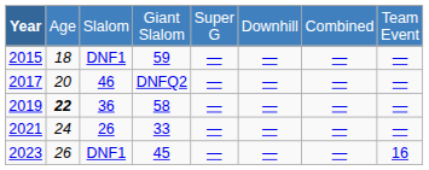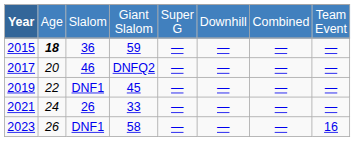 <table class="wikitable" style="font-size:95%; text-align:center; border:grey solid 1px; border-collapse:collapse;" width="50%">
 <tr style="background-color:#369; color:white;">
 <td rowspan="2" colspan="1" width="5%"><strong>Year</strong></td>
 </tr>
 <tr style="background-color:#4180be; color:white;">
 <td width="5%">Age</td>
 <td width="5%">Slalom</td>
 <td width="5%">Giant<br>Slalom</td>
 <td width="5%">Super G</td>
 <td width="5%">Downhill</td>
 <td width="5%">Combined</td>
 <td width="5%">Team Event</td>
 </tr>
 <tr style="background-color:#8CB2D8; color:white;">
 </tr>
 <tr>
 <td><a href='#'>2015</a></td>
-<td><em>18</em></td>
-<td><a href='#'>DNF1</a></td>
+<td><strong><em>18</em></strong></td>
+<td><a href='#'>36</a></td>
 <td><a href='#'>59</a></td>
 <td><a href='#'>—</a></td>
 <td><a href='#'>—</a></td>
 <td><a href='#'>—</a></td>
 <td><a href='#'>—</a></td>
 </tr>
 <tr>
 <td><a href='#'>2017</a></td>
 <td><em>20</em></td>
 <td><a href='#'>46</a></td>
 <td><a href='#'>DNFQ2</a></td>
 <td><a href='#'>—</a></td>
 <td><a href='#'>—</a></td>
 <td><a href='#'>—</a></td>
 <td><a href='#'>—</a></td>
 </tr>
 <tr>
 <td><a href='#'>2019</a></td>
-<td><strong><em>22</em></strong></td>
-<td><a href='#'>36</a></td>
-<td><a href='#'>58</a></td>
+<td><em>22</em></td>
+<td><a href='#'>DNF1</a></td>
+<td><a href='#'>45</a></td>
 <td><a href='#'>—</a></td>
 <td><a href='#'>—</a></td>
 <td><a href='#'>—</a></td>
 <td><a href='#'>—</a></td>
 </tr>
 <tr>
 <td><a href='#'>2021</a></td>
 <td><em>24</em></td>
 <td><a href='#'>26</a></td>
 <td><a href='#'>33</a></td>
 <td><a href='#'>—</a></td>
 <td><a href='#'>—</a></td>
 <td><a href='#'>—</a></td>
 <td><a href='#'>—</a></td>
 </tr>
 <tr>
 <td><a href='#'>2023</a></td>
 <td><em>26</em></td>
 <td><a href='#'>DNF1</a></td>
-<td><a href='#'>45</a></td>
+<td><a href='#'>58</a></td>
 <td><a href='#'>—</a></td>
 <td><a href='#'>—</a></td>
 <td><a href='#'>—</a></td>
 <td><a href='#'>16</a></td>
 </tr>
 </table>
